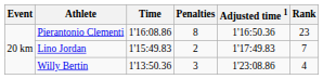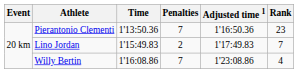 <table class="wikitable" style="font-size:90%">
 <tr>
 <th>Event</th>
 <th>Athlete</th>
 <th>Time</th>
 <th>Penalties</th>
 <th>Adjusted time <sup>1</sup></th>
 <th>Rank</th>
 </tr>
 <tr>
 <td rowspan="3">20 km</td>
 <td><a href='#'>Pierantonio Clementi</a></td>
-<td align="center">1'16:08.86</td>
-<td align="center">8</td>
+<td align="center">1'13:50.36</td>
+<td align="center">7</td>
 <td align="center">1'16:50.36</td>
 <td align="center">23</td>
 </tr>
 <tr>
 <td><a href='#'>Lino Jordan</a></td>
 <td align="center">1'15:49.83</td>
 <td align="center">2</td>
 <td align="center">1'17:49.83</td>
 <td align="center">7</td>
 </tr>
 <tr>
 <td><a href='#'>Willy Bertin</a></td>
-<td align="center">1'13:50.36</td>
-<td align="center">3</td>
+<td align="center">1'16:08.86</td>
+<td align="center">7</td>
 <td align="center">1'23:08.86</td>
 <td align="center">4</td>
 </tr>
 </table>
